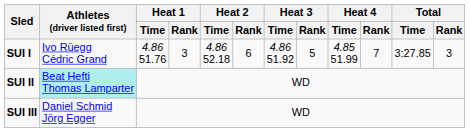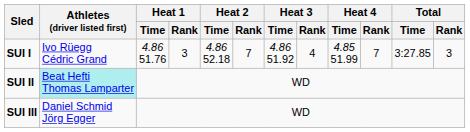 <table class="wikitable" border="1">
 <tr>
 <th rowspan=2>Sled</th>
 <th rowspan=2>Athletes<br><small>(driver listed first)</small></th>
 <th colspan=2>Heat 1</th>
 <th colspan=2>Heat 2</th>
 <th colspan=2>Heat 3</th>
 <th colspan=2>Heat 4</th>
 <th colspan=2>Total</th>
 </tr>
 <tr>
 <th>Time</th>
 <th>Rank</th>
 <th>Time</th>
 <th>Rank</th>
 <th>Time</th>
 <th>Rank</th>
 <th>Time</th>
 <th>Rank</th>
 <th>Time</th>
 <th>Rank</th>
 </tr>
 <tr>
 <td><strong>SUI I</strong></td>
 <td><a href='#'>Ivo Rüegg</a><br><a href='#'>Cédric Grand</a></td>
 <td align="center"><em>4.86</em><br>51.76</td>
 <td align="center">3</td>
 <td align="center"><em>4.86</em><br>52.18</td>
-<td align="center">6</td>
+<td align="center">7</td>
 <td align="center"><em>4.86</em><br>51.92</td>
-<td align="center">5</td>
+<td align="center">4</td>
 <td align="center"><em>4.85</em><br>51.99</td>
 <td align="center">7</td>
 <td align="center">3:27.85</td>
 <td align="center">3</td>
 </tr>
 <tr>
 <td><strong>SUI II</strong></td>
 <td style="background: paleturquoise;"><a href='#'>Beat Hefti</a><br><a href='#'>Thomas Lamparter</a></td>
 <td colspan=10 align="center">WD</td>
 </tr>
 <tr>
 <td><strong>SUI III</strong></td>
 <td><a href='#'>Daniel Schmid</a><br><a href='#'>Jörg Egger</a></td>
 <td colspan=10 align="center">WD</td>
 </tr>
 </table>
